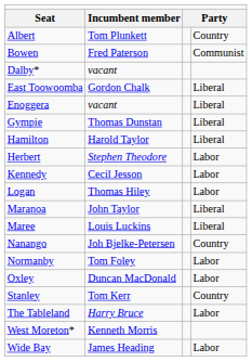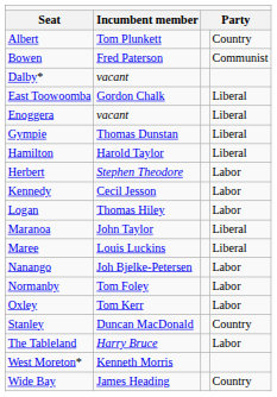 <table class="wikitable">
 <tr>
 <td colspan=4></td>
 </tr>
 <tr>
 <th>Seat</th>
 <th>Incumbent member</th>
 <th colspan=2>Party</th>
 </tr>
 <tr>
 <td><a href='#'>Albert</a></td>
 <td><a href='#'>Tom Plunkett</a></td>
 <td> </td>
 <td>Country</td>
 </tr>
 <tr>
 <td><a href='#'>Bowen</a></td>
 <td><a href='#'>Fred Paterson</a></td>
 <td> </td>
 <td>Communist</td>
 </tr>
 <tr>
 <td><a href='#'>Dalby</a>*</td>
 <td><em>vacant</em></td>
 <td> </td>
 <td></td>
 </tr>
 <tr>
 <td><a href='#'>East Toowoomba</a></td>
 <td><a href='#'>Gordon Chalk</a></td>
 <td> </td>
 <td>Liberal</td>
 </tr>
 <tr>
 <td><a href='#'>Enoggera</a></td>
 <td><em>vacant</em></td>
 <td> </td>
 <td>Liberal</td>
 </tr>
 <tr>
 <td><a href='#'>Gympie</a></td>
 <td><a href='#'>Thomas Dunstan</a></td>
 <td> </td>
 <td>Liberal</td>
 </tr>
 <tr>
 <td><a href='#'>Hamilton</a></td>
 <td><a href='#'>Harold Taylor</a></td>
 <td> </td>
 <td>Liberal</td>
 </tr>
 <tr>
 <td><a href='#'>Herbert</a></td>
 <td><em><a href='#'>Stephen Theodore</a></em></td>
 <td> </td>
 <td>Labor</td>
 </tr>
 <tr>
 <td><a href='#'>Kennedy</a></td>
 <td><a href='#'>Cecil Jesson</a></td>
 <td> </td>
 <td>Labor</td>
 </tr>
 <tr>
 <td><a href='#'>Logan</a></td>
 <td><a href='#'>Thomas Hiley</a></td>
 <td> </td>
 <td>Labor</td>
 </tr>
 <tr>
 <td><a href='#'>Maranoa</a></td>
 <td><a href='#'>John Taylor</a></td>
 <td> </td>
 <td>Liberal</td>
 </tr>
 <tr>
 <td><a href='#'>Maree</a></td>
 <td><a href='#'>Louis Luckins</a></td>
 <td> </td>
 <td>Liberal</td>
 </tr>
 <tr>
 <td><a href='#'>Nanango</a></td>
 <td><a href='#'>Joh Bjelke-Petersen</a></td>
 <td> </td>
-<td>Country</td>
+<td>Labor</td>
 </tr>
 <tr>
 <td><a href='#'>Normanby</a></td>
 <td><a href='#'>Tom Foley</a></td>
 <td> </td>
 <td>Labor</td>
 </tr>
 <tr>
 <td><a href='#'>Oxley</a></td>
-<td><a href='#'>Duncan MacDonald</a></td>
+<td><a href='#'>Tom Kerr</a></td>
 <td> </td>
 <td>Labor</td>
 </tr>
 <tr>
 <td><a href='#'>Stanley</a></td>
-<td><a href='#'>Tom Kerr</a></td>
+<td><a href='#'>Duncan MacDonald</a></td>
 <td> </td>
 <td>Country</td>
 </tr>
 <tr>
 <td><a href='#'>The Tableland</a></td>
 <td><em><a href='#'>Harry Bruce</a></em></td>
 <td> </td>
 <td>Labor</td>
 </tr>
 <tr>
 <td><a href='#'>West Moreton</a>*</td>
 <td><a href='#'>Kenneth Morris</a></td>
 <td> </td>
 <td></td>
 </tr>
 <tr>
 <td><a href='#'>Wide Bay</a></td>
 <td><a href='#'>James Heading</a></td>
 <td> </td>
-<td>Labor</td>
+<td>Country</td>
 </tr>
 </table>
